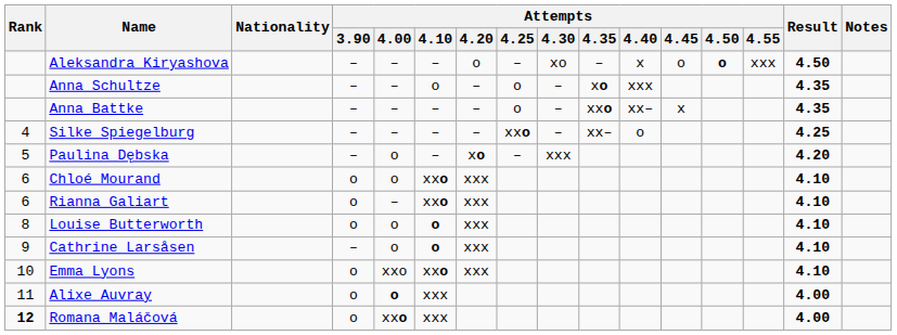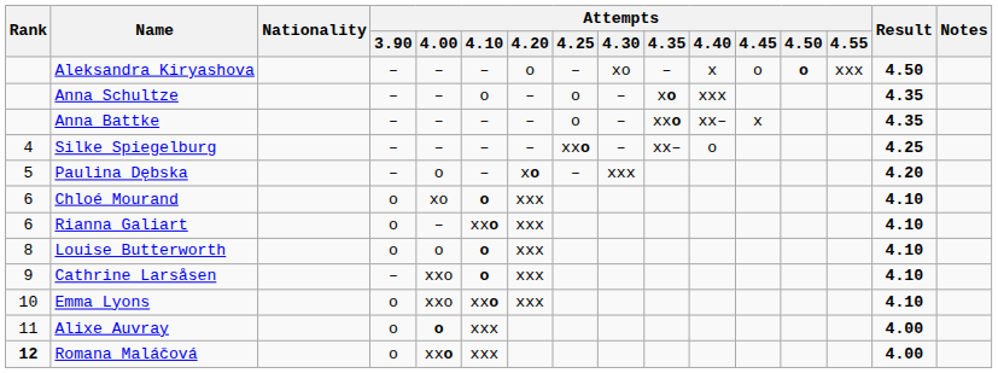 <table class="wikitable sortable" style="text-align:center">
 <tr>
 <th rowspan=2>Rank</th>
 <th rowspan=2>Name</th>
 <th rowspan=2>Nationality</th>
 <th colspan=11>Attempts</th>
 <th rowspan=2>Result</th>
 <th rowspan=2>Notes</th>
 </tr>
 <tr>
 <th>3.90</th>
 <th>4.00</th>
 <th>4.10</th>
 <th>4.20</th>
 <th>4.25</th>
 <th>4.30</th>
 <th>4.35</th>
 <th>4.40</th>
 <th>4.45</th>
 <th>4.50</th>
 <th>4.55</th>
 </tr>
 <tr>
 <td></td>
 <td align=left><a href='#'>Aleksandra Kiryashova</a></td>
 <td align=left></td>
 <td>–</td>
 <td>–</td>
 <td>–</td>
 <td>o</td>
 <td>–</td>
 <td>xo</td>
 <td>–</td>
 <td>x</td>
 <td>o</td>
 <td><strong>o</strong></td>
 <td>xxx</td>
 <td><strong>4.50</strong></td>
 <td></td>
 </tr>
 <tr>
 <td></td>
 <td align=left><a href='#'>Anna Schultze</a></td>
 <td align=left></td>
 <td>–</td>
 <td>–</td>
 <td>o</td>
 <td>–</td>
 <td>o</td>
 <td>–</td>
 <td>x<strong>o</strong></td>
 <td>xxx</td>
 <td></td>
 <td></td>
 <td></td>
 <td><strong>4.35</strong></td>
 <td></td>
 </tr>
 <tr>
 <td></td>
 <td align=left><a href='#'>Anna Battke</a></td>
 <td align=left></td>
 <td>–</td>
 <td>–</td>
 <td>–</td>
 <td>–</td>
 <td>o</td>
 <td>–</td>
 <td>xx<strong>o</strong></td>
 <td>xx–</td>
 <td>x</td>
 <td></td>
 <td></td>
 <td><strong>4.35</strong></td>
 <td></td>
 </tr>
 <tr>
 <td>4</td>
 <td align=left><a href='#'>Silke Spiegelburg</a></td>
 <td align=left></td>
 <td>–</td>
 <td>–</td>
 <td>–</td>
 <td>–</td>
 <td>xx<strong>o</strong></td>
 <td>–</td>
 <td>xx–</td>
 <td>o</td>
 <td></td>
 <td></td>
 <td></td>
 <td><strong>4.25</strong></td>
 <td></td>
 </tr>
 <tr>
 <td>5</td>
 <td align=left><a href='#'>Paulina Dębska</a></td>
 <td align=left></td>
 <td>–</td>
 <td>o</td>
 <td>–</td>
 <td>x<strong>o</strong></td>
 <td>–</td>
 <td>xxx</td>
 <td></td>
 <td></td>
 <td></td>
 <td></td>
 <td></td>
 <td><strong>4.20</strong></td>
 <td></td>
 </tr>
 <tr>
 <td>6</td>
 <td align=left><a href='#'>Chloé Mourand</a></td>
 <td align=left></td>
 <td>o</td>
-<td>o</td>
-<td>xx<strong>o</strong></td>
+<td>xo</td>
+<td><strong>o</strong></td>
 <td>xxx</td>
 <td></td>
 <td></td>
 <td></td>
 <td></td>
 <td></td>
 <td></td>
 <td></td>
 <td><strong>4.10</strong></td>
 <td></td>
 </tr>
 <tr>
 <td>6</td>
 <td align=left><a href='#'>Rianna Galiart</a></td>
 <td align=left></td>
 <td>o</td>
 <td>–</td>
 <td>xx<strong>o</strong></td>
 <td>xxx</td>
 <td></td>
 <td></td>
 <td></td>
 <td></td>
 <td></td>
 <td></td>
 <td></td>
 <td><strong>4.10</strong></td>
 <td></td>
 </tr>
 <tr>
 <td>8</td>
 <td align=left><a href='#'>Louise Butterworth</a></td>
 <td align=left></td>
 <td>o</td>
 <td>o</td>
 <td><strong>o</strong></td>
 <td>xxx</td>
 <td></td>
 <td></td>
 <td></td>
 <td></td>
 <td></td>
 <td></td>
 <td></td>
 <td><strong>4.10</strong></td>
 <td></td>
 </tr>
 <tr>
 <td>9</td>
 <td align=left><a href='#'>Cathrine Larsåsen</a></td>
 <td align=left></td>
 <td>–</td>
-<td>o</td>
+<td>xxo</td>
 <td><strong>o</strong></td>
 <td>xxx</td>
 <td></td>
 <td></td>
 <td></td>
 <td></td>
 <td></td>
 <td></td>
 <td></td>
 <td><strong>4.10</strong></td>
 <td></td>
 </tr>
 <tr>
 <td>10</td>
 <td align=left><a href='#'>Emma Lyons</a></td>
 <td align=left></td>
 <td>o</td>
 <td>xxo</td>
 <td>xx<strong>o</strong></td>
 <td>xxx</td>
 <td></td>
 <td></td>
 <td></td>
 <td></td>
 <td></td>
 <td></td>
 <td></td>
 <td><strong>4.10</strong></td>
 <td></td>
 </tr>
 <tr>
 <td>11</td>
 <td align=left><a href='#'>Alixe Auvray</a></td>
 <td align=left></td>
 <td>o</td>
 <td><strong>o</strong></td>
 <td>xxx</td>
 <td></td>
 <td></td>
 <td></td>
 <td></td>
 <td></td>
 <td></td>
 <td></td>
 <td></td>
 <td><strong>4.00</strong></td>
 <td></td>
 </tr>
 <tr>
 <td><strong>12</strong></td>
 <td align=left><a href='#'>Romana Maláčová</a></td>
 <td align=left></td>
 <td>o</td>
 <td>xx<strong>o</strong></td>
 <td>xxx</td>
 <td></td>
 <td></td>
 <td></td>
 <td></td>
 <td></td>
 <td></td>
 <td></td>
 <td></td>
 <td><strong>4.00</strong></td>
 <td></td>
 </tr>
 </table>
